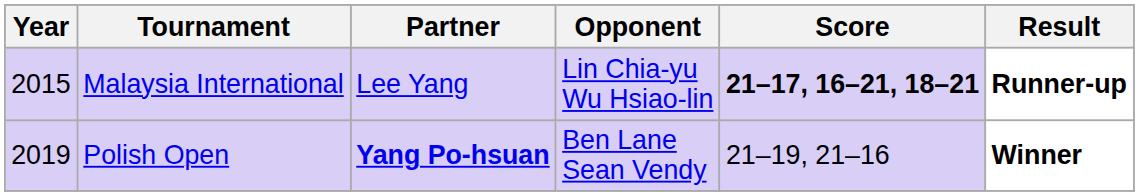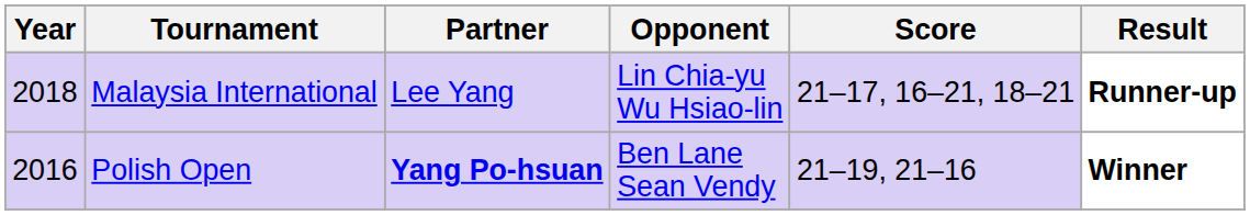 <table class="sortable wikitable" style="font-size: 90%;">
 <tr>
 <th>Year</th>
 <th>Tournament</th>
 <th>Partner</th>
 <th>Opponent</th>
 <th>Score</th>
 <th>Result</th>
 </tr>
 <tr style="background:#D8CEF6">
-<td align="center">2015</td>
+<td align="center">2018</td>
 <td align="left"><a href='#'>Malaysia International</a></td>
 <td align="left"> <a href='#'>Lee Yang</a></td>
 <td align="left"> <a href='#'>Lin Chia-yu</a><br> <a href='#'>Wu Hsiao-lin</a></td>
-<td align="left"><strong>21–17, 16–21, 18–21</strong></td>
+<td align="left">21–17, 16–21, 18–21</td>
 <td style="text-align:left; background:white"> <strong>Runner-up</strong></td>
 </tr>
 <tr style="background:#D8CEF6">
-<td align="center">2019</td>
+<td align="center">2016</td>
 <td align="left"><a href='#'>Polish Open</a></td>
 <td align="left"><strong> <a href='#'>Yang Po-hsuan</a></strong></td>
 <td align="left"> <a href='#'>Ben Lane</a><br> <a href='#'>Sean Vendy</a></td>
 <td align="left">21–19, 21–16</td>
 <td style="text-align:left; background:white"> <strong>Winner</strong></td>
 </tr>
 </table>
